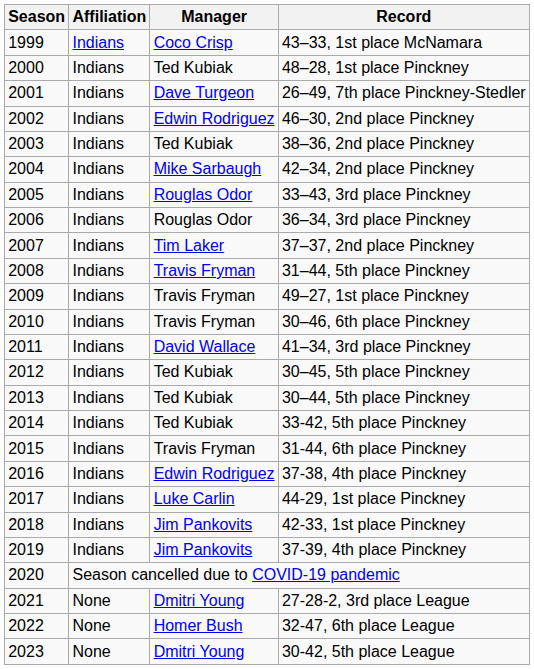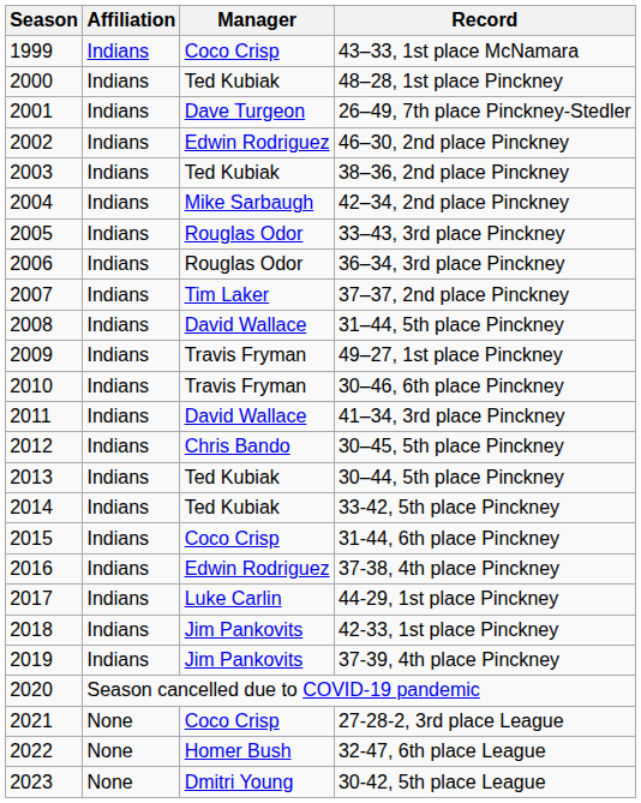 <table class="wikitable">
 <tr>
 <th>Season</th>
 <th>Affiliation</th>
 <th>Manager</th>
 <th>Record</th>
 </tr>
 <tr>
 <td>1999</td>
 <td><a href='#'>Indians</a></td>
 <td><a href='#'>Coco Crisp</a></td>
 <td>43–33, 1st place McNamara</td>
 </tr>
 <tr>
 <td>2000</td>
 <td>Indians</td>
 <td>Ted Kubiak</td>
 <td>48–28, 1st place Pinckney</td>
 </tr>
 <tr>
 <td>2001</td>
 <td>Indians</td>
 <td><a href='#'>Dave Turgeon</a></td>
 <td>26–49, 7th place Pinckney-Stedler</td>
 </tr>
 <tr>
 <td>2002</td>
 <td>Indians</td>
 <td><a href='#'>Edwin Rodriguez</a></td>
 <td>46–30, 2nd place Pinckney</td>
 </tr>
 <tr>
 <td>2003</td>
 <td>Indians</td>
 <td>Ted Kubiak</td>
 <td>38–36, 2nd place Pinckney</td>
 </tr>
 <tr>
 <td>2004</td>
 <td>Indians</td>
 <td><a href='#'>Mike Sarbaugh</a></td>
 <td>42–34, 2nd place Pinckney</td>
 </tr>
 <tr>
 <td>2005</td>
 <td>Indians</td>
 <td><a href='#'>Rouglas Odor</a></td>
 <td>33–43, 3rd place Pinckney</td>
 </tr>
 <tr>
 <td>2006</td>
 <td>Indians</td>
 <td>Rouglas Odor</td>
 <td>36–34, 3rd place Pinckney</td>
 </tr>
 <tr>
 <td>2007</td>
 <td>Indians</td>
 <td><a href='#'>Tim Laker</a></td>
 <td>37–37, 2nd place Pinckney</td>
 </tr>
 <tr>
 <td>2008</td>
 <td>Indians</td>
-<td><a href='#'>Travis Fryman</a></td>
+<td><a href='#'>David Wallace</a></td>
 <td>31–44, 5th place Pinckney</td>
 </tr>
 <tr>
 <td>2009</td>
 <td>Indians</td>
 <td>Travis Fryman</td>
 <td>49–27, 1st place Pinckney</td>
 </tr>
 <tr>
 <td>2010</td>
 <td>Indians</td>
 <td>Travis Fryman</td>
 <td>30–46, 6th place Pinckney</td>
 </tr>
 <tr>
 <td>2011</td>
 <td>Indians</td>
 <td><a href='#'>David Wallace</a></td>
 <td>41–34, 3rd place Pinckney</td>
 </tr>
 <tr>
 <td>2012</td>
 <td>Indians</td>
-<td>Ted Kubiak</td>
+<td><a href='#'>Chris Bando</a></td>
 <td>30–45, 5th place Pinckney</td>
 </tr>
 <tr>
 <td>2013</td>
 <td>Indians</td>
 <td>Ted Kubiak</td>
 <td>30–44, 5th place Pinckney</td>
 </tr>
 <tr>
 <td>2014</td>
 <td>Indians</td>
 <td>Ted Kubiak</td>
 <td>33-42, 5th place Pinckney</td>
 </tr>
 <tr>
 <td>2015</td>
 <td>Indians</td>
-<td>Travis Fryman</td>
+<td><a href='#'>Coco Crisp</a></td>
 <td>31-44, 6th place Pinckney</td>
 </tr>
 <tr>
 <td>2016</td>
 <td>Indians</td>
 <td><a href='#'>Edwin Rodriguez</a></td>
 <td>37-38, 4th place Pinckney</td>
 </tr>
 <tr>
 <td>2017</td>
 <td>Indians</td>
 <td><a href='#'>Luke Carlin</a></td>
 <td>44-29, 1st place Pinckney</td>
 </tr>
 <tr>
 <td>2018</td>
 <td>Indians</td>
 <td><a href='#'>Jim Pankovits</a></td>
 <td>42-33, 1st place Pinckney</td>
 </tr>
 <tr>
 <td>2019</td>
 <td>Indians</td>
 <td><a href='#'>Jim Pankovits</a></td>
 <td>37-39, 4th place Pinckney</td>
 </tr>
 <tr>
 <td>2020</td>
 <td colspan="4">Season cancelled due to <a href='#'>COVID-19 pandemic</a></td>
 </tr>
 <tr>
 <td>2021</td>
 <td>None</td>
-<td><a href='#'>Dmitri Young</a></td>
+<td><a href='#'>Coco Crisp</a></td>
 <td>27-28-2, 3rd place League</td>
 </tr>
 <tr>
 <td>2022</td>
 <td>None</td>
 <td><a href='#'>Homer Bush</a></td>
 <td>32-47, 6th place League</td>
 </tr>
 <tr>
 <td>2023</td>
 <td>None</td>
 <td><a href='#'>Dmitri Young</a></td>
 <td>30-42, 5th place League</td>
 </tr>
 </table>
